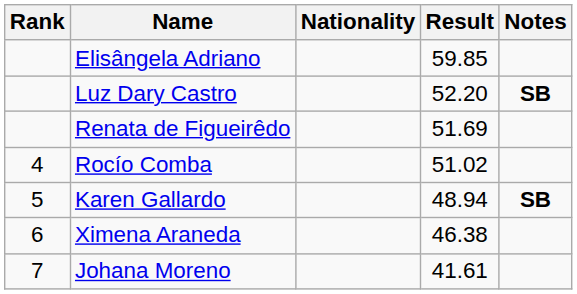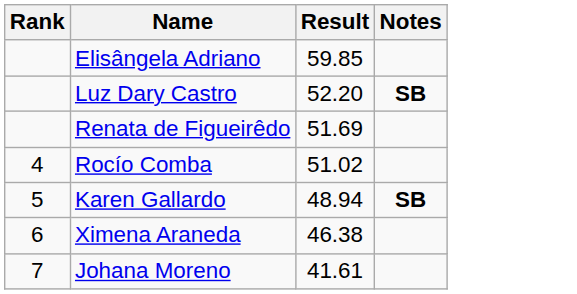 <table class="wikitable sortable" style="text-align:center">
 <tr>
 <th>Rank</th>
 <th>Name</th>
-<th>Nationality</th>
 <th>Result</th>
 <th>Notes</th>
 </tr>
 <tr>
 <td></td>
 <td align=left><a href='#'>Elisângela Adriano</a></td>
-<td align=left></td>
 <td>59.85</td>
 <td></td>
 </tr>
 <tr>
 <td></td>
 <td align=left><a href='#'>Luz Dary Castro</a></td>
-<td align=left></td>
 <td>52.20</td>
 <td><strong>SB</strong></td>
 </tr>
 <tr>
 <td></td>
 <td align=left><a href='#'>Renata de Figueirêdo</a></td>
-<td align=left></td>
 <td>51.69</td>
 <td></td>
 </tr>
 <tr>
 <td>4</td>
 <td align=left><a href='#'>Rocío Comba</a></td>
-<td align=left></td>
 <td>51.02</td>
 <td></td>
 </tr>
 <tr>
 <td>5</td>
 <td align=left><a href='#'>Karen Gallardo</a></td>
-<td align=left></td>
 <td>48.94</td>
 <td><strong>SB</strong></td>
 </tr>
 <tr>
 <td>6</td>
 <td align=left><a href='#'>Ximena Araneda</a></td>
-<td align=left></td>
 <td>46.38</td>
 <td></td>
 </tr>
 <tr>
 <td>7</td>
 <td align=left><a href='#'>Johana Moreno</a></td>
-<td align=left></td>
 <td>41.61</td>
 <td></td>
 </tr>
 </table>
